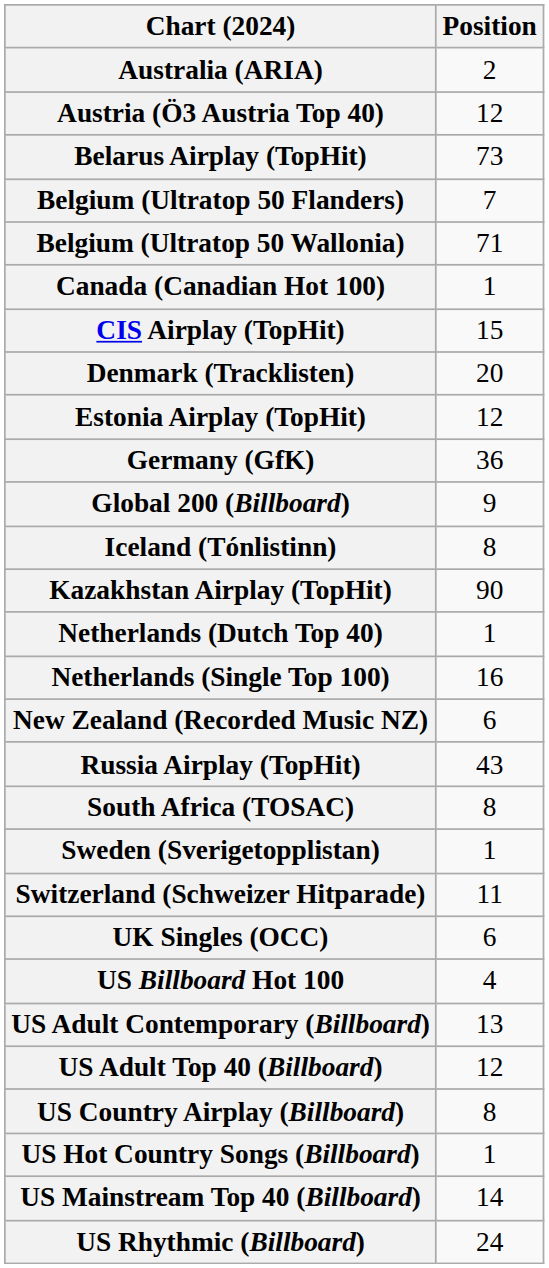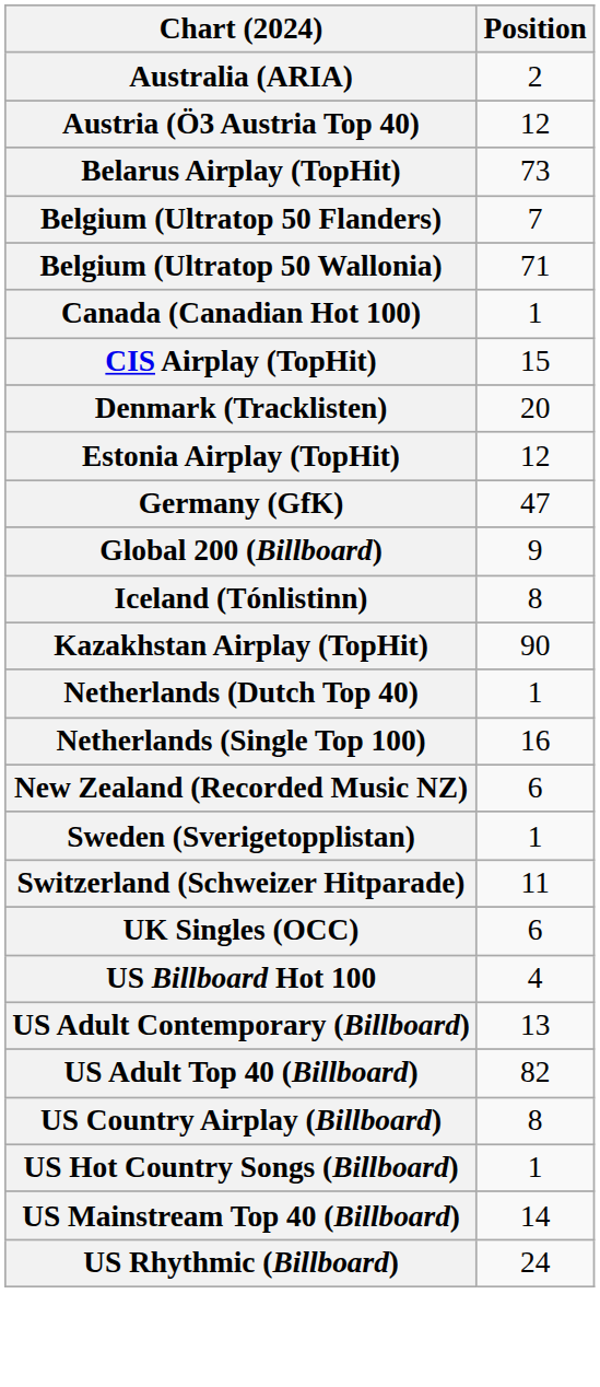 <table class="wikitable sortable plainrowheaders" style="text-align:center">
 <tr>
 <th scope="col">Chart (2024)</th>
 <th scope="col">Position</th>
 </tr>
 <tr>
 <th scope="row">Australia (ARIA)</th>
 <td>2</td>
 </tr>
 <tr>
 <th scope="row">Austria (Ö3 Austria Top 40)</th>
 <td>12</td>
 </tr>
 <tr>
 <th scope="row">Belarus Airplay (TopHit)</th>
 <td>73</td>
 </tr>
 <tr>
 <th scope="row">Belgium (Ultratop 50 Flanders)</th>
 <td>7</td>
 </tr>
 <tr>
 <th scope="row">Belgium (Ultratop 50 Wallonia)</th>
 <td>71</td>
 </tr>
 <tr>
 <th scope="row">Canada (Canadian Hot 100)</th>
 <td>1</td>
 </tr>
 <tr>
 <th scope="row"><a href='#'>CIS</a> Airplay (TopHit)</th>
 <td>15</td>
 </tr>
 <tr>
 <th scope="row">Denmark (Tracklisten)</th>
 <td>20</td>
 </tr>
 <tr>
 <th scope="row">Estonia Airplay (TopHit)</th>
 <td>12</td>
 </tr>
 <tr>
 <th scope="row">Germany (GfK)</th>
-<td>36</td>
+<td>47</td>
 </tr>
 <tr>
 <th scope="row">Global 200 (<em>Billboard</em>)</th>
 <td>9</td>
 </tr>
 <tr>
 <th scope="row">Iceland (Tónlistinn)</th>
 <td>8</td>
 </tr>
 <tr>
 <th scope="row">Kazakhstan Airplay (TopHit)</th>
 <td>90</td>
 </tr>
 <tr>
 <th scope="row">Netherlands (Dutch Top 40)</th>
 <td>1</td>
 </tr>
 <tr>
 <th scope="row">Netherlands (Single Top 100)</th>
 <td>16</td>
 </tr>
 <tr>
 <th scope="row">New Zealand (Recorded Music NZ)</th>
 <td>6</td>
 </tr>
 <tr>
-<th scope="row">Russia Airplay (TopHit)</th>
-<td>43</td>
-</tr>
-<tr>
-<th scope="row">South Africa (TOSAC)</th>
-<td>8</td>
-</tr>
-<tr>
 <th scope="row">Sweden (Sverigetopplistan)</th>
 <td>1</td>
 </tr>
 <tr>
 <th scope="row">Switzerland (Schweizer Hitparade)</th>
 <td>11</td>
 </tr>
 <tr>
 <th scope="row">UK Singles (OCC)</th>
 <td>6</td>
 </tr>
 <tr>
 <th scope="row">US <em>Billboard</em> Hot 100</th>
 <td>4</td>
 </tr>
 <tr>
 <th scope="row">US Adult Contemporary (<em>Billboard</em>)</th>
 <td>13</td>
 </tr>
 <tr>
 <th scope="row">US Adult Top 40 (<em>Billboard</em>)</th>
-<td>12</td>
+<td>82</td>
 </tr>
 <tr>
 <th scope="row">US Country Airplay (<em>Billboard</em>)</th>
 <td>8</td>
 </tr>
 <tr>
 <th scope="row">US Hot Country Songs (<em>Billboard</em>)</th>
 <td>1</td>
 </tr>
 <tr>
 <th scope="row">US Mainstream Top 40 (<em>Billboard</em>)</th>
 <td>14</td>
 </tr>
 <tr>
 <th scope="row">US Rhythmic (<em>Billboard</em>)</th>
 <td>24</td>
 </tr>
 </table>
